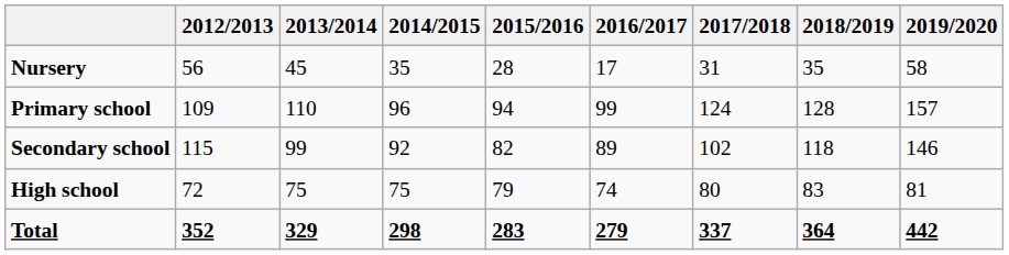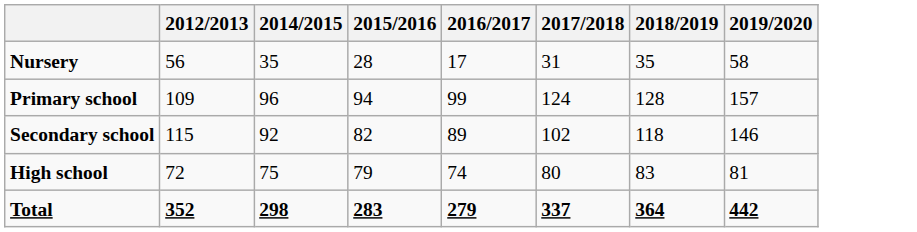 <table class="wikitable">
 <tr>
 <th></th>
 <th><small>2012/2013</small></th>
-<th><small>2013/2014</small></th>
 <th><small>2014/2015</small></th>
 <th><small>2015/2016</small></th>
 <th><small>2016/2017</small></th>
 <th><small>2017/2018</small></th>
 <th><small>2018/2019</small></th>
 <th><small>2019/2020</small></th>
 </tr>
 <tr>
 <td><strong><small>Nursery</small></strong></td>
 <td><small>56</small></td>
-<td><small>45</small></td>
 <td><small>35</small></td>
 <td><small>28</small></td>
 <td><small>17</small></td>
 <td><small>31</small></td>
 <td><small>35</small></td>
 <td><small>58</small></td>
 </tr>
 <tr>
 <td><strong><small>Primary school</small></strong></td>
 <td><small>109</small></td>
-<td><small>110</small></td>
 <td><small>96</small></td>
 <td><small>94</small></td>
 <td><small>99</small></td>
 <td><small>124</small></td>
 <td><small>128</small></td>
 <td><small>157</small></td>
 </tr>
 <tr>
 <td><strong><small>Secondary school</small></strong></td>
 <td><small>115</small></td>
-<td><small>99</small></td>
 <td><small>92</small></td>
 <td><small>82</small></td>
 <td><small>89</small></td>
 <td><small>102</small></td>
 <td><small>118</small></td>
 <td><small>146</small></td>
 </tr>
 <tr>
 <td><strong><small>High school</small></strong></td>
 <td><small>72</small></td>
 <td><small>75</small></td>
-<td><small>75</small></td>
 <td><small>79</small></td>
 <td><small>74</small></td>
 <td><small>80</small></td>
 <td><small>83</small></td>
 <td><small>81</small></td>
 </tr>
 <tr>
 <td><u><strong><small>Total</small></strong></u></td>
 <td><u><strong><small>352</small></strong></u></td>
-<td><u><strong><small>329</small></strong></u></td>
 <td><u><strong><small>298</small></strong></u></td>
 <td><u><strong><small>283</small></strong></u></td>
 <td><u><strong><small>279</small></strong></u></td>
 <td><u><strong><small>337</small></strong></u></td>
 <td><u><strong><small>364</small></strong></u></td>
 <td><u><strong><small>442</small></strong></u></td>
 </tr>
 </table>
